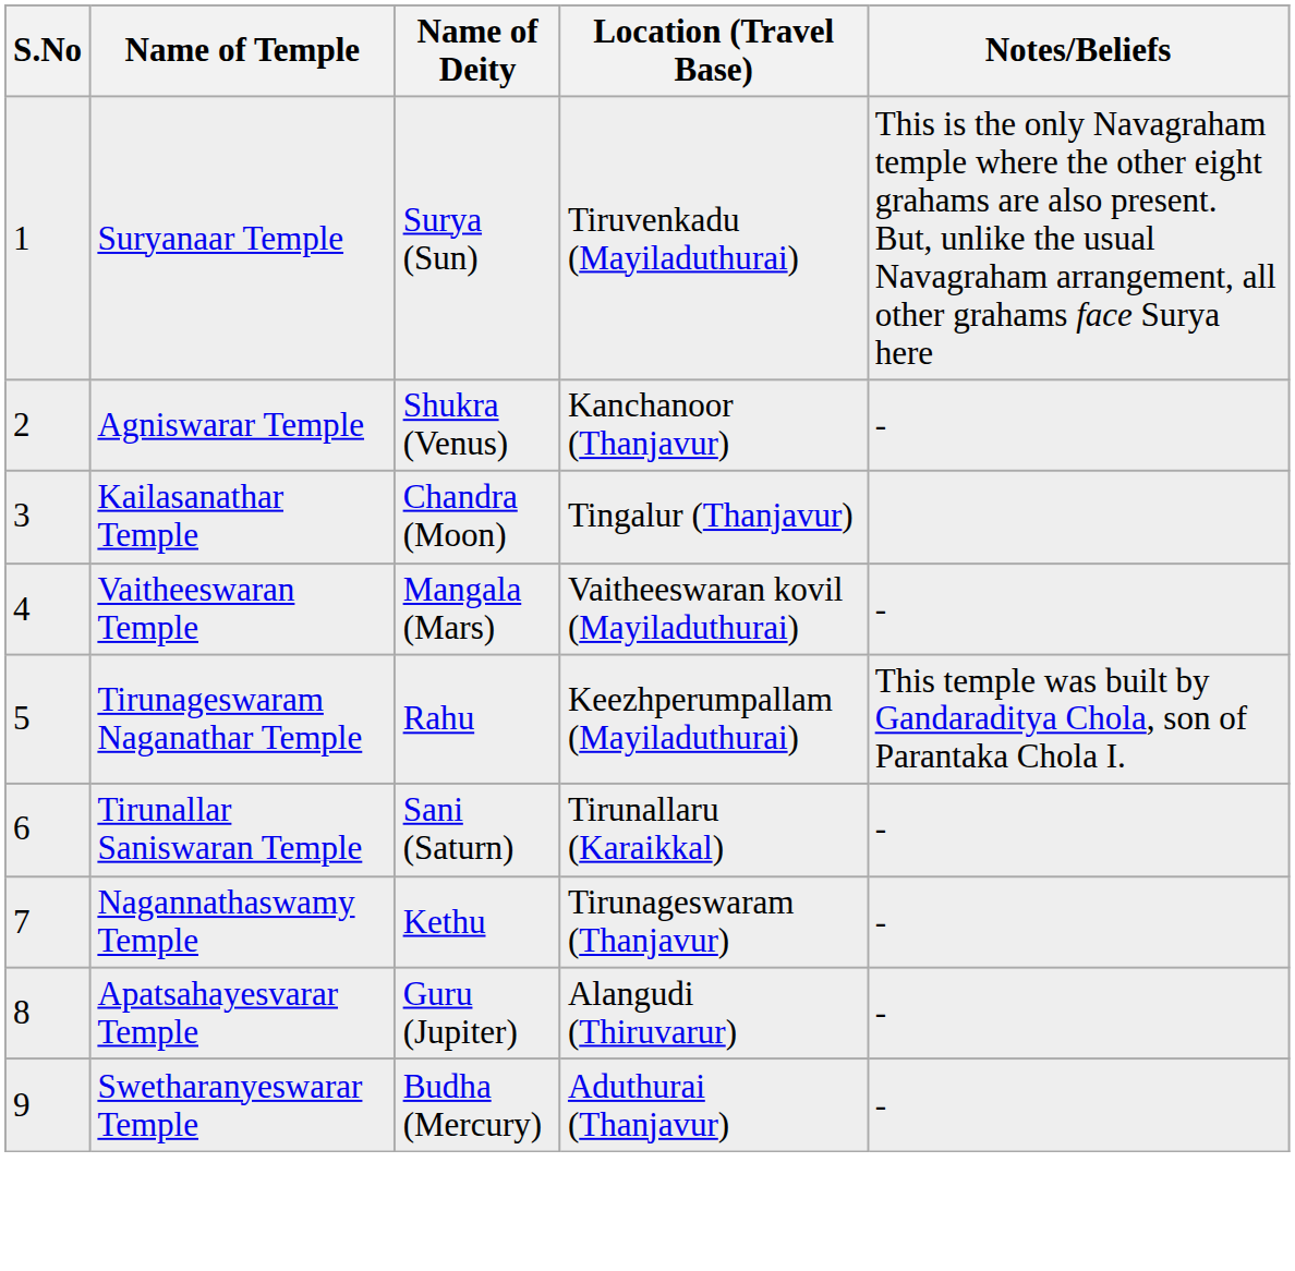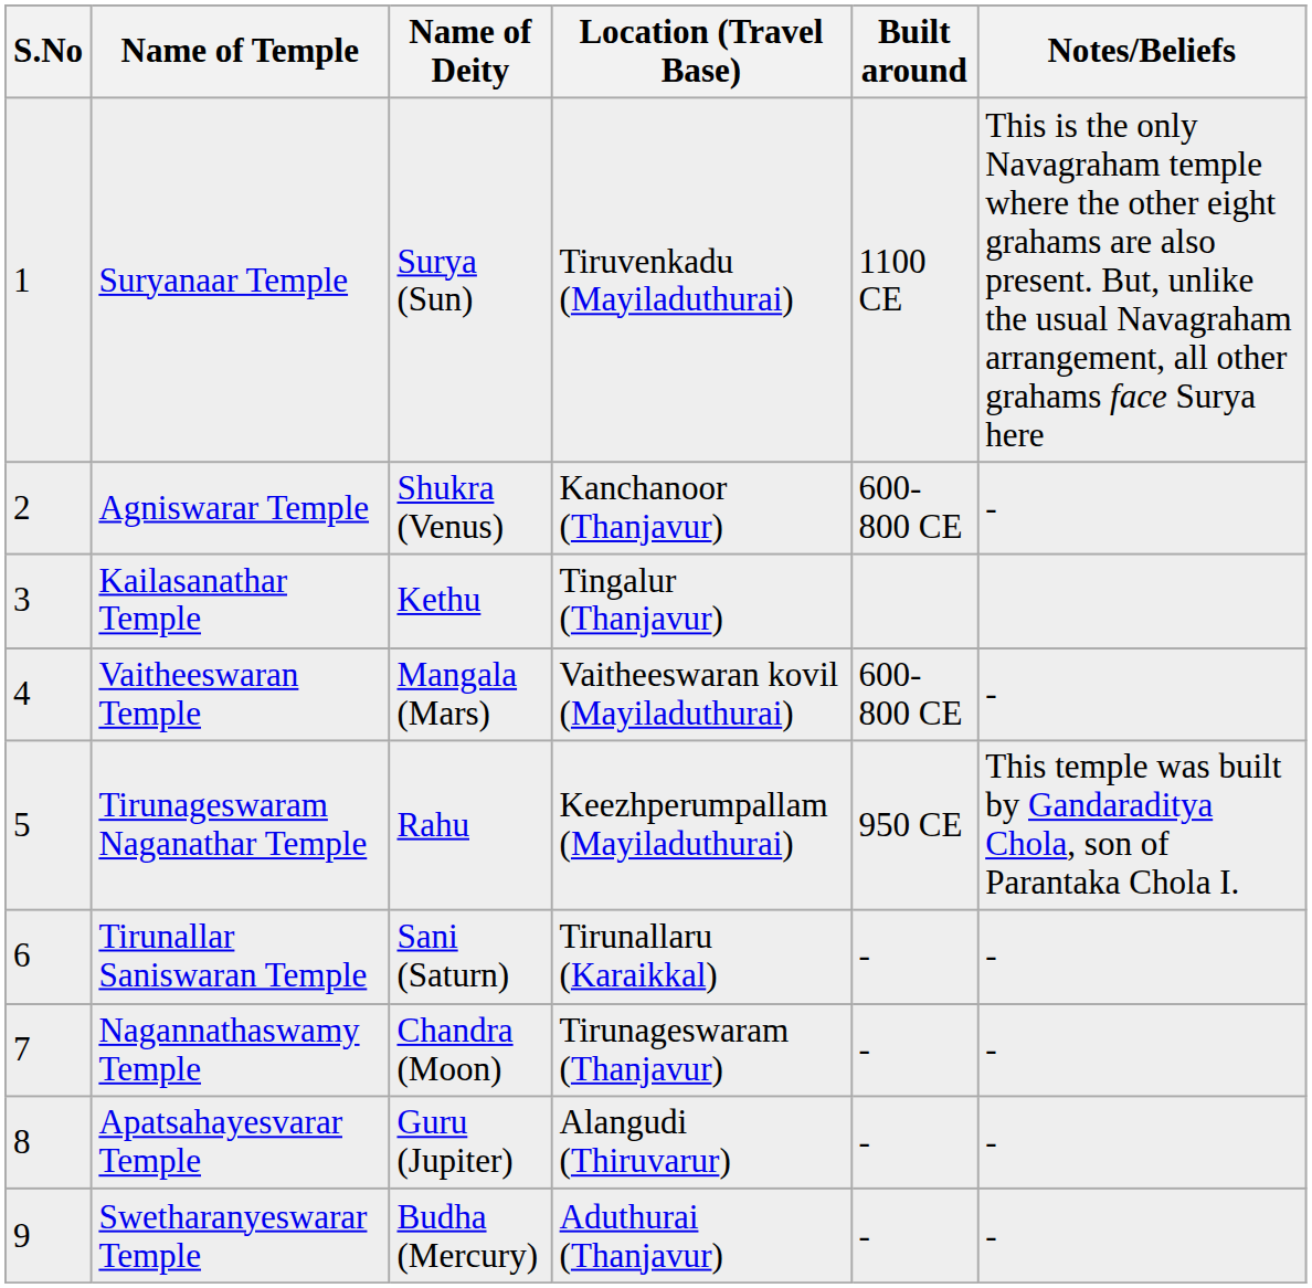 <table class="wikitable" border="0" bgcolor="white">
 <tr>
 <th>S.No</th>
 <th>Name of Temple</th>
 <th>Name of Deity</th>
 <th>Location (Travel Base)</th>
+<th>Built around</th>
 <th>Notes/Beliefs</th>
 </tr>
 <tr bgcolor="#eeeeee">
 <td>1</td>
 <td><a href='#'>Suryanaar Temple</a></td>
 <td><a href='#'>Surya</a> (Sun)</td>
 <td>Tiruvenkadu (<a href='#'>Mayiladuthurai</a>)</td>
+<td>1100 CE</td>
 <td>This is the only Navagraham temple where the other eight grahams are also present. But, unlike the usual Navagraham arrangement, all other grahams <em>face</em> Surya here</td>
 </tr>
 <tr bgcolor="#eeeeee">
 <td>2</td>
 <td><a href='#'>Agniswarar Temple</a></td>
 <td><a href='#'>Shukra</a> (Venus)</td>
 <td>Kanchanoor (<a href='#'>Thanjavur</a>)</td>
+<td>600-800 CE</td>
 <td>-</td>
 </tr>
 <tr bgcolor="#eeeeee">
 <td>3</td>
 <td><a href='#'>Kailasanathar Temple</a></td>
-<td><a href='#'>Chandra</a> (Moon)</td>
+<td><a href='#'>Kethu</a></td>
 <td>Tingalur (<a href='#'>Thanjavur</a>)</td>
+<td></td>
 <td></td>
 </tr>
 <tr bgcolor="#eeeeee">
 <td>4</td>
 <td><a href='#'>Vaitheeswaran Temple</a></td>
 <td><a href='#'>Mangala</a> (Mars)</td>
 <td>Vaitheeswaran kovil (<a href='#'>Mayiladuthurai</a>)</td>
+<td>600-800 CE</td>
 <td>-</td>
 </tr>
 <tr bgcolor="#eeeeee">
 <td>5</td>
 <td><a href='#'>Tirunageswaram Naganathar Temple</a></td>
 <td><a href='#'>Rahu</a></td>
 <td>Keezhperumpallam (<a href='#'>Mayiladuthurai</a>)</td>
+<td>950 CE</td>
 <td>This temple was built by <a href='#'>Gandaraditya Chola</a>, son of Parantaka Chola I.</td>
 </tr>
 <tr bgcolor="#eeeeee">
 <td>6</td>
 <td><a href='#'>Tirunallar Saniswaran Temple</a></td>
 <td><a href='#'>Sani</a> (Saturn)</td>
 <td>Tirunallaru (<a href='#'>Karaikkal</a>)</td>
 <td>-</td>
+<td>-</td>
 </tr>
 <tr bgcolor="#eeeeee">
 <td>7</td>
 <td><a href='#'>Nagannathaswamy Temple</a></td>
-<td><a href='#'>Kethu</a></td>
+<td><a href='#'>Chandra</a> (Moon)</td>
 <td>Tirunageswaram (<a href='#'>Thanjavur</a>)</td>
+<td>-</td>
 <td>-</td>
 </tr>
 <tr bgcolor="#eeeeee">
 <td>8</td>
 <td><a href='#'>Apatsahayesvarar Temple</a></td>
 <td><a href='#'>Guru</a> (Jupiter)</td>
 <td>Alangudi (<a href='#'>Thiruvarur</a>)</td>
 <td>-</td>
+<td>-</td>
 </tr>
 <tr bgcolor="#eeeeee">
 <td>9</td>
 <td><a href='#'>Swetharanyeswarar Temple</a></td>
 <td><a href='#'>Budha</a> (Mercury)</td>
 <td><a href='#'>Aduthurai</a> (<a href='#'>Thanjavur</a>)</td>
 <td>-</td>
+<td>-</td>
 </tr>
 </table>
